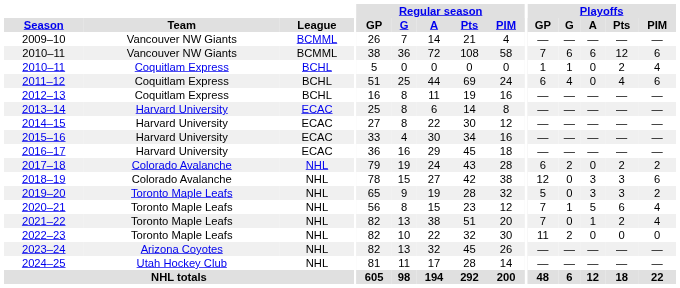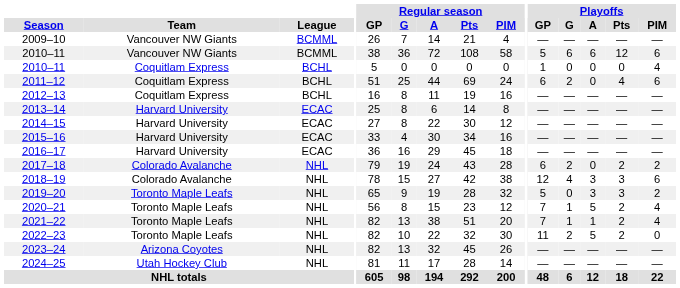 <table border="0" cellpadding="1" cellspacing="0" style="text-align:center; width:60em">
 <tr bgcolor="#e0e0e0">
 <th colspan="3" bgcolor="#ffffff"></th>
 <th rowspan="99" bgcolor="#ffffff"></th>
 <th colspan="5"><a href='#'>Regular season</a></th>
 <th rowspan="99" bgcolor="#ffffff"></th>
 <th colspan="5"><a href='#'>Playoffs</a></th>
 </tr>
 <tr bgcolor="#e0e0e0">
 <th><a href='#'>Season</a></th>
 <th>Team</th>
 <th>League</th>
 <th>GP</th>
 <th><a href='#'>G</a></th>
 <th><a href='#'>A</a></th>
 <th><a href='#'>Pts</a></th>
 <th><a href='#'>PIM</a></th>
 <th>GP</th>
 <th>G</th>
 <th>A</th>
 <th>Pts</th>
 <th>PIM</th>
 </tr>
 <tr>
 <td>2009–10</td>
 <td>Vancouver NW Giants</td>
 <td><a href='#'>BCMML</a></td>
 <td>26</td>
 <td>7</td>
 <td>14</td>
 <td>21</td>
 <td>4</td>
 <td>—</td>
 <td>—</td>
 <td>—</td>
 <td>—</td>
 <td>—</td>
 </tr>
 <tr bgcolor="#f0f0f0">
 <td>2010–11</td>
 <td>Vancouver NW Giants</td>
 <td>BCMML</td>
 <td>38</td>
 <td>36</td>
 <td>72</td>
 <td>108</td>
 <td>58</td>
-<td>7</td>
+<td>5</td>
 <td>6</td>
 <td>6</td>
 <td>12</td>
 <td>6</td>
 </tr>
 <tr>
 <td><a href='#'>2010–11</a></td>
 <td><a href='#'>Coquitlam Express</a></td>
 <td><a href='#'>BCHL</a></td>
 <td>5</td>
 <td>0</td>
 <td>0</td>
 <td>0</td>
 <td>0</td>
 <td>1</td>
-<td>1</td>
 <td>0</td>
-<td>2</td>
+<td>0</td>
+<td>0</td>
 <td>4</td>
 </tr>
 <tr bgcolor="#f0f0f0">
 <td><a href='#'>2011–12</a></td>
 <td>Coquitlam Express</td>
 <td>BCHL</td>
 <td>51</td>
 <td>25</td>
 <td>44</td>
 <td>69</td>
 <td>24</td>
 <td>6</td>
-<td>4</td>
+<td>2</td>
 <td>0</td>
 <td>4</td>
 <td>6</td>
 </tr>
 <tr>
 <td><a href='#'>2012–13</a></td>
 <td>Coquitlam Express</td>
 <td>BCHL</td>
 <td>16</td>
 <td>8</td>
 <td>11</td>
 <td>19</td>
 <td>16</td>
 <td>—</td>
 <td>—</td>
 <td>—</td>
 <td>—</td>
 <td>—</td>
 </tr>
 <tr bgcolor="#f0f0f0">
 <td><a href='#'>2013–14</a></td>
 <td><a href='#'>Harvard University</a></td>
 <td><a href='#'>ECAC</a></td>
 <td>25</td>
 <td>8</td>
 <td>6</td>
 <td>14</td>
 <td>8</td>
 <td>—</td>
 <td>—</td>
 <td>—</td>
 <td>—</td>
 <td>—</td>
 </tr>
 <tr>
 <td><a href='#'>2014–15</a></td>
 <td>Harvard University</td>
 <td>ECAC</td>
 <td>27</td>
 <td>8</td>
 <td>22</td>
 <td>30</td>
 <td>12</td>
 <td>—</td>
 <td>—</td>
 <td>—</td>
 <td>—</td>
 <td>—</td>
 </tr>
 <tr bgcolor="#f0f0f0">
 <td><a href='#'>2015–16</a></td>
 <td>Harvard University</td>
 <td>ECAC</td>
 <td>33</td>
 <td>4</td>
 <td>30</td>
 <td>34</td>
 <td>16</td>
 <td>—</td>
 <td>—</td>
 <td>—</td>
 <td>—</td>
 <td>—</td>
 </tr>
 <tr>
 <td><a href='#'>2016–17</a></td>
 <td>Harvard University</td>
 <td>ECAC</td>
 <td>36</td>
 <td>16</td>
 <td>29</td>
 <td>45</td>
 <td>18</td>
 <td>—</td>
 <td>—</td>
 <td>—</td>
 <td>—</td>
 <td>—</td>
 </tr>
 <tr bgcolor="#f0f0f0">
 <td><a href='#'>2017–18</a></td>
 <td><a href='#'>Colorado Avalanche</a></td>
 <td><a href='#'>NHL</a></td>
 <td>79</td>
 <td>19</td>
 <td>24</td>
 <td>43</td>
 <td>28</td>
 <td>6</td>
 <td>2</td>
 <td>0</td>
 <td>2</td>
 <td>2</td>
 </tr>
 <tr>
 <td><a href='#'>2018–19</a></td>
 <td>Colorado Avalanche</td>
 <td>NHL</td>
 <td>78</td>
 <td>15</td>
 <td>27</td>
 <td>42</td>
 <td>38</td>
 <td>12</td>
-<td>0</td>
+<td>4</td>
 <td>3</td>
 <td>3</td>
 <td>6</td>
 </tr>
 <tr bgcolor="#f0f0f0">
 <td><a href='#'>2019–20</a></td>
 <td><a href='#'>Toronto Maple Leafs</a></td>
 <td>NHL</td>
 <td>65</td>
 <td>9</td>
 <td>19</td>
 <td>28</td>
 <td>32</td>
 <td>5</td>
 <td>0</td>
 <td>3</td>
 <td>3</td>
 <td>2</td>
 </tr>
 <tr>
 <td><a href='#'>2020–21</a></td>
 <td>Toronto Maple Leafs</td>
 <td>NHL</td>
 <td>56</td>
 <td>8</td>
 <td>15</td>
 <td>23</td>
 <td>12</td>
 <td>7</td>
 <td>1</td>
 <td>5</td>
-<td>6</td>
+<td>2</td>
 <td>4</td>
 </tr>
 <tr bgcolor="#f0f0f0">
 <td><a href='#'>2021–22</a></td>
 <td>Toronto Maple Leafs</td>
 <td>NHL</td>
 <td>82</td>
 <td>13</td>
 <td>38</td>
 <td>51</td>
 <td>20</td>
 <td>7</td>
-<td>0</td>
+<td>1</td>
 <td>1</td>
 <td>2</td>
 <td>4</td>
 </tr>
 <tr>
 <td><a href='#'>2022–23</a></td>
 <td>Toronto Maple Leafs</td>
 <td>NHL</td>
 <td>82</td>
 <td>10</td>
 <td>22</td>
 <td>32</td>
 <td>30</td>
 <td>11</td>
 <td>2</td>
-<td>0</td>
-<td>0</td>
+<td>5</td>
+<td>2</td>
 <td>0</td>
 </tr>
 <tr bgcolor="#f0f0f0">
 <td><a href='#'>2023–24</a></td>
 <td><a href='#'>Arizona Coyotes</a></td>
 <td>NHL</td>
 <td>82</td>
 <td>13</td>
 <td>32</td>
 <td>45</td>
 <td>26</td>
 <td>—</td>
 <td>—</td>
 <td>—</td>
 <td>—</td>
 <td>—</td>
 </tr>
 <tr>
 <td><a href='#'>2024–25</a></td>
 <td><a href='#'>Utah Hockey Club</a></td>
 <td>NHL</td>
 <td>81</td>
 <td>11</td>
 <td>17</td>
 <td>28</td>
 <td>14</td>
 <td>—</td>
 <td>—</td>
 <td>—</td>
 <td>—</td>
 <td>—</td>
 </tr>
 <tr bgcolor="#e0e0e0">
 <th colspan="3">NHL totals</th>
 <th>605</th>
 <th>98</th>
 <th>194</th>
 <th>292</th>
 <th>200</th>
 <th>48</th>
 <th>6</th>
 <th>12</th>
 <th>18</th>
 <th>22</th>
 </tr>
 </table>
